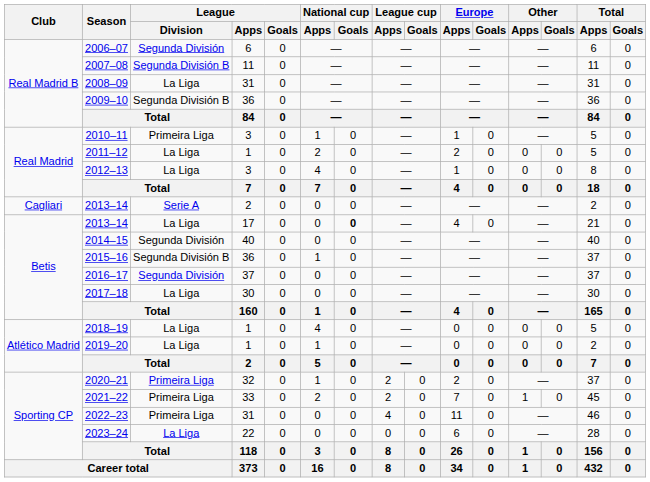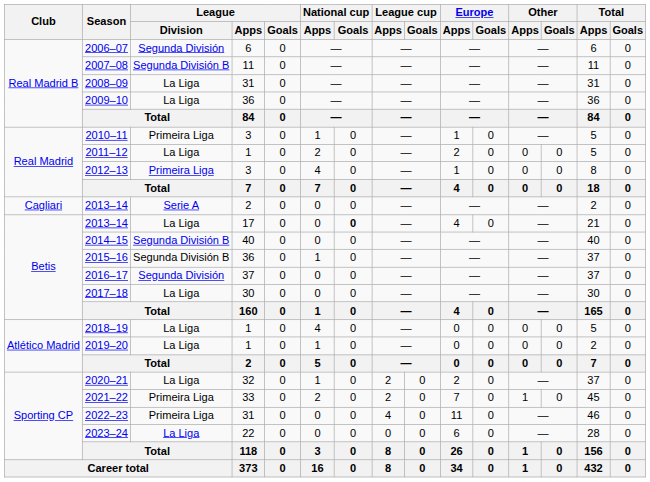 <table class="wikitable" style="text-align: center;">
 <tr>
 <th rowspan="2">Club</th>
 <th rowspan="2">Season</th>
 <th colspan="3">League</th>
 <th colspan="2">National cup</th>
 <th colspan="2">League cup</th>
 <th colspan="2"><a href='#'>Europe</a></th>
 <th colspan="2">Other</th>
 <th colspan="2">Total</th>
 </tr>
 <tr>
 <th>Division</th>
 <th>Apps</th>
 <th>Goals</th>
 <th>Apps</th>
 <th>Goals</th>
 <th>Apps</th>
 <th>Goals</th>
 <th>Apps</th>
 <th>Goals</th>
 <th>Apps</th>
 <th>Goals</th>
 <th>Apps</th>
 <th>Goals</th>
 </tr>
 <tr>
 <td rowspan="5" valign="center"><a href='#'>Real Madrid B</a></td>
 <td><a href='#'>2006–07</a></td>
 <td><a href='#'>Segunda División</a></td>
 <td>6</td>
 <td>0</td>
 <td colspan="2">—</td>
 <td colspan="2">—</td>
 <td colspan="2">—</td>
 <td colspan="2">—</td>
 <td>6</td>
 <td>0</td>
 </tr>
 <tr>
 <td><a href='#'>2007–08</a></td>
 <td><a href='#'>Segunda División B</a></td>
 <td>11</td>
 <td>0</td>
 <td colspan="2">—</td>
 <td colspan="2">—</td>
 <td colspan="2">—</td>
 <td colspan="2">—</td>
 <td>11</td>
 <td>0</td>
 </tr>
 <tr>
 <td><a href='#'>2008–09</a></td>
 <td>La Liga</td>
 <td>31</td>
 <td>0</td>
 <td colspan="2">—</td>
 <td colspan="2">—</td>
 <td colspan="2">—</td>
 <td colspan="2">—</td>
 <td>31</td>
 <td>0</td>
 </tr>
 <tr>
 <td><a href='#'>2009–10</a></td>
-<td>Segunda División B</td>
+<td>La Liga</td>
 <td>36</td>
 <td>0</td>
 <td colspan="2">—</td>
 <td colspan="2">—</td>
 <td colspan="2">—</td>
 <td colspan="2">—</td>
 <td>36</td>
 <td>0</td>
 </tr>
 <tr>
 <th colspan="2">Total</th>
 <th>84</th>
 <th>0</th>
 <th colspan="2">—</th>
 <th colspan="2">—</th>
 <th colspan="2">—</th>
 <th colspan="2">—</th>
 <th>84</th>
 <th>0</th>
 </tr>
 <tr>
 <td rowspan="4" valign="center"><a href='#'>Real Madrid</a></td>
 <td><a href='#'>2010–11</a></td>
 <td>Primeira Liga</td>
 <td>3</td>
 <td>0</td>
 <td>1</td>
 <td>0</td>
 <td colspan="2">—</td>
 <td>1</td>
 <td>0</td>
 <td colspan="2">—</td>
 <td>5</td>
 <td>0</td>
 </tr>
 <tr>
 <td><a href='#'>2011–12</a></td>
 <td>La Liga</td>
 <td>1</td>
 <td>0</td>
 <td>2</td>
 <td>0</td>
 <td colspan="2">—</td>
 <td>2</td>
 <td>0</td>
 <td>0</td>
 <td>0</td>
 <td>5</td>
 <td>0</td>
 </tr>
 <tr>
 <td><a href='#'>2012–13</a></td>
-<td>La Liga</td>
+<td><a href='#'>Primeira Liga</a></td>
 <td>3</td>
 <td>0</td>
 <td>4</td>
 <td>0</td>
 <td colspan="2">—</td>
 <td>1</td>
 <td>0</td>
 <td>0</td>
 <td>0</td>
 <td>8</td>
 <td>0</td>
 </tr>
 <tr>
 <th colspan="2">Total</th>
 <th>7</th>
 <th>0</th>
 <th>7</th>
 <th>0</th>
 <th colspan="2">—</th>
 <th>4</th>
 <th>0</th>
 <th>0</th>
 <th>0</th>
 <th>18</th>
 <th>0</th>
 </tr>
 <tr>
 <td><a href='#'>Cagliari</a></td>
 <td><a href='#'>2013–14</a></td>
 <td><a href='#'>Serie A</a></td>
 <td>2</td>
 <td>0</td>
 <td>0</td>
 <td>0</td>
 <td colspan="2">—</td>
 <td colspan="2">—</td>
 <td colspan="2">—</td>
 <td>2</td>
 <td>0</td>
 </tr>
 <tr>
 <td rowspan="6" valign="center"><a href='#'>Betis</a></td>
 <td><a href='#'>2013–14</a></td>
 <td>La Liga</td>
 <td>17</td>
 <td>0</td>
 <td>0</td>
 <td><strong>0</strong></td>
 <td colspan="2">—</td>
 <td>4</td>
 <td>0</td>
 <td colspan="2">—</td>
 <td>21</td>
 <td>0</td>
 </tr>
 <tr>
 <td><a href='#'>2014–15</a></td>
-<td>Segunda División</td>
+<td><a href='#'>Segunda División B</a></td>
 <td>40</td>
 <td>0</td>
 <td>0</td>
 <td>0</td>
 <td colspan="2">—</td>
 <td colspan="2">—</td>
 <td colspan="2">—</td>
 <td>40</td>
 <td>0</td>
 </tr>
 <tr>
 <td><a href='#'>2015–16</a></td>
 <td>Segunda División B</td>
 <td>36</td>
 <td>0</td>
 <td>1</td>
 <td>0</td>
 <td colspan="2">—</td>
 <td colspan="2">—</td>
 <td colspan="2">—</td>
 <td>37</td>
 <td>0</td>
 </tr>
 <tr>
 <td><a href='#'>2016–17</a></td>
 <td><a href='#'>Segunda División</a></td>
 <td>37</td>
 <td>0</td>
 <td>0</td>
 <td>0</td>
 <td colspan="2">—</td>
 <td colspan="2">—</td>
 <td colspan="2">—</td>
 <td>37</td>
 <td>0</td>
 </tr>
 <tr>
 <td><a href='#'>2017–18</a></td>
 <td>La Liga</td>
 <td>30</td>
 <td>0</td>
 <td>0</td>
 <td>0</td>
 <td colspan="2">—</td>
 <td colspan="2">—</td>
 <td colspan="2">—</td>
 <td>30</td>
 <td>0</td>
 </tr>
 <tr>
 <th colspan="2">Total</th>
 <th>160</th>
 <th>0</th>
 <th>1</th>
 <th>0</th>
 <th colspan="2">—</th>
 <th>4</th>
 <th>0</th>
 <th colspan="2">—</th>
 <th>165</th>
 <th>0</th>
 </tr>
 <tr>
 <td rowspan="3" valign="center"><a href='#'>Atlético Madrid</a></td>
 <td><a href='#'>2018–19</a></td>
 <td>La Liga</td>
 <td>1</td>
 <td>0</td>
 <td>4</td>
 <td>0</td>
 <td colspan="2">—</td>
 <td>0</td>
 <td>0</td>
 <td>0</td>
 <td>0</td>
 <td>5</td>
 <td>0</td>
 </tr>
 <tr>
 <td><a href='#'>2019–20</a></td>
 <td>La Liga</td>
 <td>1</td>
 <td>0</td>
 <td>1</td>
 <td>0</td>
 <td colspan="2">—</td>
 <td>0</td>
 <td>0</td>
 <td>0</td>
 <td>0</td>
 <td>2</td>
 <td>0</td>
 </tr>
 <tr>
 <th colspan="2">Total</th>
 <th>2</th>
 <th>0</th>
 <th>5</th>
 <th>0</th>
 <th colspan="2">—</th>
 <th>0</th>
 <th>0</th>
 <th>0</th>
 <th>0</th>
 <th>7</th>
 <th>0</th>
 </tr>
 <tr>
 <td rowspan="5" valign="center"><a href='#'>Sporting CP</a></td>
 <td><a href='#'>2020–21</a></td>
-<td><a href='#'>Primeira Liga</a></td>
+<td>La Liga</td>
 <td>32</td>
 <td>0</td>
 <td>1</td>
 <td>0</td>
 <td>2</td>
 <td>0</td>
 <td>2</td>
 <td>0</td>
 <td colspan="2">—</td>
 <td>37</td>
 <td>0</td>
 </tr>
 <tr>
 <td><a href='#'>2021–22</a></td>
 <td>Primeira Liga</td>
 <td>33</td>
 <td>0</td>
 <td>2</td>
 <td>0</td>
 <td>2</td>
 <td>0</td>
 <td>7</td>
 <td>0</td>
 <td>1</td>
 <td>0</td>
 <td>45</td>
 <td>0</td>
 </tr>
 <tr>
 <td><a href='#'>2022–23</a></td>
 <td>Primeira Liga</td>
 <td>31</td>
 <td>0</td>
 <td>0</td>
 <td>0</td>
 <td>4</td>
 <td>0</td>
 <td>11</td>
 <td>0</td>
 <td colspan="2">—</td>
 <td>46</td>
 <td>0</td>
 </tr>
 <tr>
 <td><a href='#'>2023–24</a></td>
 <td><a href='#'>La Liga</a></td>
 <td>22</td>
 <td>0</td>
 <td>0</td>
 <td>0</td>
 <td>0</td>
 <td>0</td>
 <td>6</td>
 <td>0</td>
 <td colspan="2">—</td>
 <td>28</td>
 <td>0</td>
 </tr>
 <tr>
 <th colspan="2">Total</th>
 <th>118</th>
 <th>0</th>
 <th>3</th>
 <th>0</th>
 <th>8</th>
 <th>0</th>
 <th>26</th>
 <th>0</th>
 <th>1</th>
 <th>0</th>
 <th>156</th>
 <th>0</th>
 </tr>
 <tr>
 <th colspan="3">Career total</th>
 <th>373</th>
 <th>0</th>
 <th>16</th>
 <th>0</th>
 <th>8</th>
 <th>0</th>
 <th>34</th>
 <th>0</th>
 <th>1</th>
 <th>0</th>
 <th>432</th>
 <th>0</th>
 </tr>
 </table>
